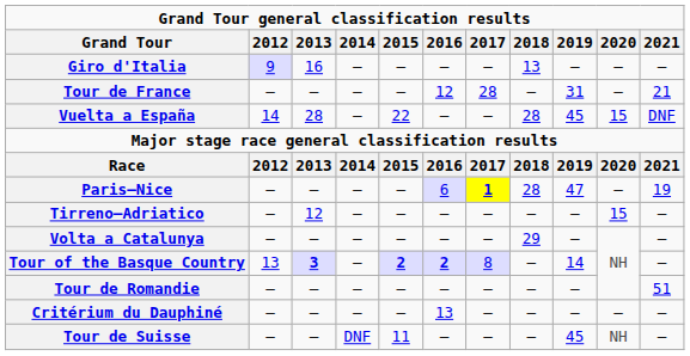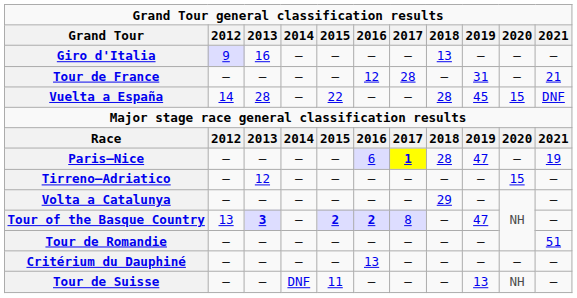 <table class="wikitable plainrowheaders">
 <tr>
 <td colspan=12 align="center"><strong>Grand Tour general classification results</strong></td>
 </tr>
 <tr>
 <th scope="col">Grand Tour</th>
 <th scope="col">2012</th>
 <th scope="col">2013</th>
 <th scope="col">2014</th>
 <th scope="col">2015</th>
 <th scope="col">2016</th>
 <th scope="col">2017</th>
 <th scope="col">2018</th>
 <th scope="col">2019</th>
 <th scope="col">2020</th>
 <th scope="col">2021</th>
 </tr>
 <tr style="text-align:center;">
 <th scope="row"> <a href='#'>Giro d'Italia</a></th>
 <td style="background:#ddf;"><a href='#'>9</a></td>
 <td><a href='#'>16</a></td>
 <td>—</td>
 <td>—</td>
 <td>—</td>
 <td>—</td>
 <td><a href='#'>13</a></td>
 <td>—</td>
 <td>—</td>
 <td>—</td>
 </tr>
 <tr style="text-align:center;">
 <th scope="row"> <a href='#'>Tour de France</a></th>
 <td>—</td>
 <td>—</td>
 <td>—</td>
 <td>—</td>
 <td><a href='#'>12</a></td>
 <td><a href='#'>28</a></td>
 <td>—</td>
 <td><a href='#'>31</a></td>
 <td>—</td>
 <td><a href='#'>21</a></td>
 </tr>
 <tr style="text-align:center;">
 <th scope="row"> <a href='#'>Vuelta a España</a></th>
 <td><a href='#'>14</a></td>
 <td><a href='#'>28</a></td>
 <td>—</td>
 <td><a href='#'>22</a></td>
 <td>—</td>
 <td>—</td>
 <td><a href='#'>28</a></td>
 <td><a href='#'>45</a></td>
 <td><a href='#'>15</a></td>
 <td><a href='#'>DNF</a></td>
 </tr>
 <tr>
 <td colspan=12 align="center"><strong>Major stage race general classification results</strong></td>
 </tr>
 <tr>
 <th scope="col">Race</th>
 <th scope="col">2012</th>
 <th scope="col">2013</th>
 <th scope="col">2014</th>
 <th scope="col">2015</th>
 <th scope="col">2016</th>
 <th scope="col">2017</th>
 <th scope="col">2018</th>
 <th scope="col">2019</th>
 <th scope="col">2020</th>
 <th scope="col">2021</th>
 </tr>
 <tr style="text-align:center;">
 <th scope="row"> <a href='#'>Paris–Nice</a></th>
 <td>—</td>
 <td>—</td>
 <td>—</td>
 <td>—</td>
 <td style="background:#ddf;"><a href='#'>6</a></td>
 <td style="background:yellow;"><a href='#'><strong>1</strong></a></td>
 <td><a href='#'>28</a></td>
 <td><a href='#'>47</a></td>
 <td>—</td>
 <td><a href='#'>19</a></td>
 </tr>
 <tr style="text-align:center;">
 <th scope="row"> <a href='#'>Tirreno–Adriatico</a></th>
 <td>—</td>
 <td><a href='#'>12</a></td>
 <td>—</td>
 <td>—</td>
 <td>—</td>
 <td>—</td>
 <td>—</td>
 <td>—</td>
 <td><a href='#'>15</a></td>
 <td>—</td>
 </tr>
 <tr style="text-align:center;">
 <th scope="row"> <a href='#'>Volta a Catalunya</a></th>
 <td>—</td>
 <td>—</td>
 <td>—</td>
 <td>—</td>
 <td>—</td>
 <td>—</td>
 <td><a href='#'>29</a></td>
 <td>—</td>
 <td style="color:#4d4d4d;" rowspan=3>NH</td>
 <td>—</td>
 </tr>
 <tr style="text-align:center;">
 <th scope="row"> <a href='#'>Tour of the Basque Country</a></th>
 <td><a href='#'>13</a></td>
 <td style="background:#ddf;"><a href='#'><strong>3</strong></a></td>
 <td>—</td>
 <td style="background:#ddf;"><a href='#'><strong>2</strong></a></td>
 <td style="background:#ddf;"><a href='#'><strong>2</strong></a></td>
 <td style="background:#ddf;"><a href='#'>8</a></td>
 <td>—</td>
-<td><a href='#'>14</a></td>
+<td><a href='#'>47</a></td>
 <td>—</td>
 </tr>
 <tr style="text-align:center;">
 <th scope="row"> <a href='#'>Tour de Romandie</a></th>
 <td>—</td>
 <td>—</td>
 <td>—</td>
 <td>—</td>
 <td>—</td>
 <td>—</td>
 <td>—</td>
 <td>—</td>
 <td><a href='#'>51</a></td>
 </tr>
 <tr style="text-align:center;">
 <th scope="row"> <a href='#'>Critérium du Dauphiné</a></th>
 <td>—</td>
 <td>—</td>
 <td>—</td>
 <td>—</td>
 <td><a href='#'>13</a></td>
 <td>—</td>
 <td>—</td>
 <td>—</td>
 <td>—</td>
 <td>—</td>
 </tr>
 <tr style="text-align:center;">
 <th scope="row"> <a href='#'>Tour de Suisse</a></th>
 <td>—</td>
 <td>—</td>
 <td><a href='#'>DNF</a></td>
 <td><a href='#'>11</a></td>
 <td>—</td>
 <td>—</td>
 <td>—</td>
-<td><a href='#'>45</a></td>
+<td><a href='#'>13</a></td>
 <td style="color:#4d4d4d;">NH</td>
 <td>—</td>
 </tr>
 </table>
